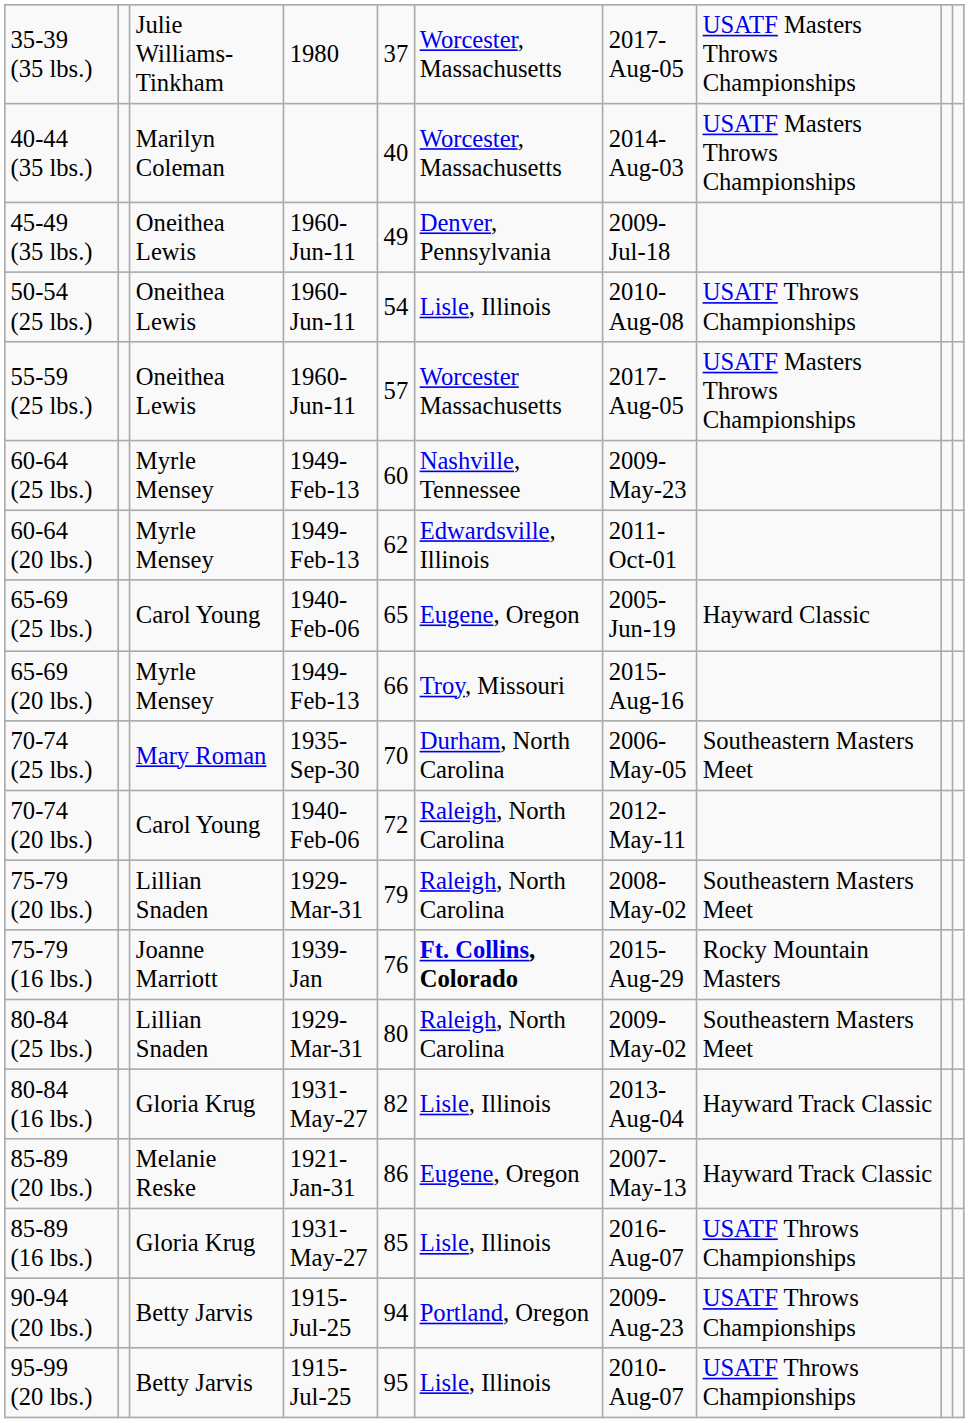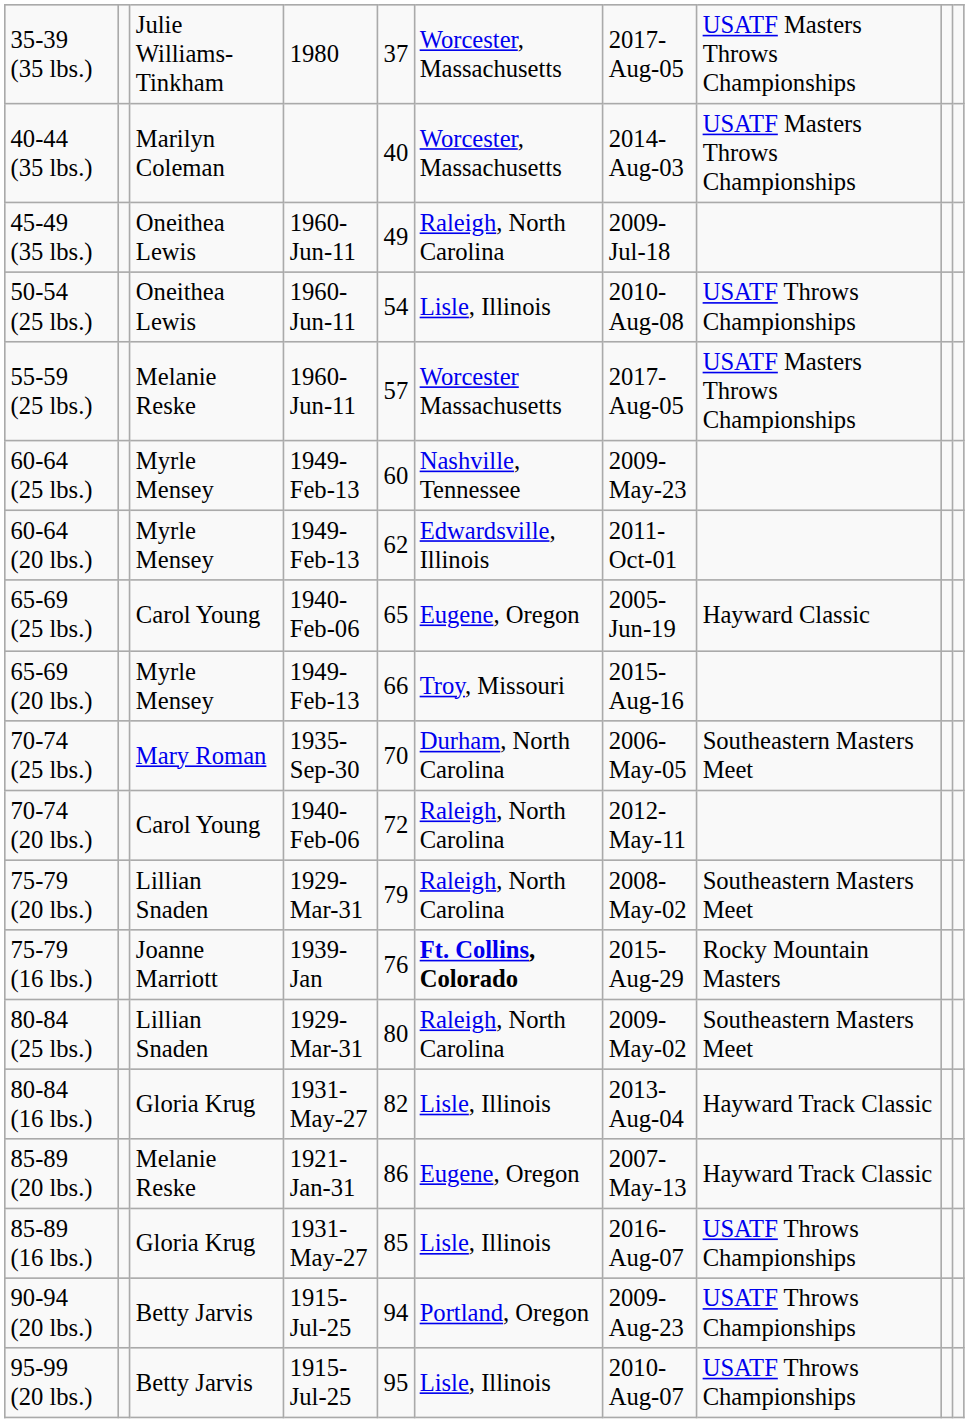 <table class="wikitable" style="font-size:95%; width: 95%">
 <tr>
 <td>35-39 (35 lbs.)</td>
 <td></td>
 <td>Julie Williams-Tinkham</td>
 <td>1980</td>
 <td>37</td>
 <td><a href='#'>Worcester</a>, Massachusetts</td>
 <td>2017-Aug-05</td>
 <td><a href='#'>USATF</a> Masters Throws Championships</td>
 <td></td>
 <td></td>
 </tr>
 <tr>
 <td>40-44 (35 lbs.)</td>
 <td></td>
 <td>Marilyn Coleman</td>
 <td></td>
 <td>40</td>
 <td><a href='#'>Worcester</a>, Massachusetts</td>
 <td>2014-Aug-03</td>
 <td><a href='#'>USATF</a> Masters Throws Championships</td>
 <td></td>
 <td></td>
 </tr>
 <tr>
 <td>45-49 (35 lbs.)</td>
 <td></td>
 <td>Oneithea Lewis</td>
 <td>1960-Jun-11</td>
 <td>49</td>
-<td><a href='#'>Denver</a>, Pennsylvania</td>
+<td><a href='#'>Raleigh</a>, North Carolina</td>
 <td>2009-Jul-18</td>
 <td></td>
 <td></td>
 <td></td>
 </tr>
 <tr>
 <td>50-54 (25 lbs.)</td>
 <td></td>
 <td>Oneithea Lewis</td>
 <td>1960-Jun-11</td>
 <td>54</td>
 <td><a href='#'>Lisle</a>, Illinois</td>
 <td>2010-Aug-08</td>
 <td><a href='#'>USATF</a> Throws Championships</td>
 <td></td>
 <td></td>
 </tr>
 <tr>
 <td>55-59 (25 lbs.)</td>
 <td></td>
-<td>Oneithea Lewis</td>
+<td>Melanie Reske</td>
 <td>1960-Jun-11</td>
 <td>57</td>
 <td><a href='#'>Worcester</a> Massachusetts</td>
 <td>2017-Aug-05</td>
 <td><a href='#'>USATF</a> Masters Throws Championships</td>
 <td></td>
 <td></td>
 </tr>
 <tr>
 <td>60-64 (25 lbs.)</td>
 <td></td>
 <td>Myrle Mensey</td>
 <td>1949-Feb-13</td>
 <td>60</td>
 <td><a href='#'>Nashville</a>, Tennessee</td>
 <td>2009-May-23</td>
 <td></td>
 <td></td>
 <td></td>
 </tr>
 <tr>
 <td>60-64 (20 lbs.)</td>
 <td></td>
 <td>Myrle Mensey</td>
 <td>1949-Feb-13</td>
 <td>62</td>
 <td><a href='#'>Edwardsville</a>, Illinois</td>
 <td>2011-Oct-01</td>
 <td></td>
 <td></td>
 <td></td>
 </tr>
 <tr>
 <td>65-69 (25 lbs.)</td>
 <td></td>
 <td>Carol Young</td>
 <td>1940-Feb-06</td>
 <td>65</td>
 <td><a href='#'>Eugene</a>, Oregon</td>
 <td>2005-Jun-19</td>
 <td>Hayward Classic</td>
 <td></td>
 <td></td>
 </tr>
 <tr>
 <td>65-69 (20 lbs.)</td>
 <td></td>
 <td>Myrle Mensey</td>
 <td>1949-Feb-13</td>
 <td>66</td>
 <td><a href='#'>Troy</a>, Missouri</td>
 <td>2015-Aug-16</td>
 <td></td>
 <td></td>
 <td></td>
 </tr>
 <tr>
 <td>70-74 (25 lbs.)</td>
 <td></td>
 <td><a href='#'>Mary Roman</a></td>
 <td>1935-Sep-30</td>
 <td>70</td>
 <td><a href='#'>Durham</a>, North Carolina</td>
 <td>2006-May-05</td>
 <td>Southeastern Masters Meet</td>
 <td></td>
 <td></td>
 </tr>
 <tr>
 <td>70-74 (20 lbs.)</td>
 <td></td>
 <td>Carol Young</td>
 <td>1940-Feb-06</td>
 <td>72</td>
 <td><a href='#'>Raleigh</a>, North Carolina</td>
 <td>2012-May-11</td>
 <td></td>
 <td></td>
 <td></td>
 </tr>
 <tr>
 <td>75-79 (20 lbs.)</td>
 <td></td>
 <td>Lillian Snaden</td>
 <td>1929-Mar-31</td>
 <td>79</td>
 <td><a href='#'>Raleigh</a>, North Carolina</td>
 <td>2008-May-02</td>
 <td>Southeastern Masters Meet</td>
 <td></td>
 <td></td>
 </tr>
 <tr>
 <td>75-79 (16 lbs.)</td>
 <td> </td>
 <td>Joanne Marriott</td>
 <td>1939-Jan</td>
 <td>76</td>
 <td><strong><a href='#'>Ft. Collins</a>, Colorado</strong></td>
 <td>2015-Aug-29</td>
 <td>Rocky Mountain Masters</td>
 <td></td>
 <td></td>
 </tr>
 <tr>
 <td>80-84 (25 lbs.)</td>
 <td></td>
 <td>Lillian Snaden</td>
 <td>1929-Mar-31</td>
 <td>80</td>
 <td><a href='#'>Raleigh</a>, North Carolina</td>
 <td>2009-May-02</td>
 <td>Southeastern Masters Meet</td>
 <td></td>
 <td></td>
 </tr>
 <tr>
 <td>80-84 (16 lbs.)</td>
 <td></td>
 <td>Gloria Krug</td>
 <td>1931-May-27</td>
 <td>82</td>
 <td><a href='#'>Lisle</a>, Illinois</td>
 <td>2013-Aug-04</td>
 <td>Hayward Track Classic</td>
 <td></td>
 <td></td>
 </tr>
 <tr>
 <td>85-89 (20 lbs.)</td>
 <td></td>
 <td>Melanie Reske</td>
 <td>1921-Jan-31</td>
 <td>86</td>
 <td><a href='#'>Eugene</a>, Oregon</td>
 <td>2007-May-13</td>
 <td>Hayward Track Classic</td>
 <td></td>
 <td></td>
 </tr>
 <tr>
 <td>85-89 (16 lbs.)</td>
 <td></td>
 <td>Gloria Krug</td>
 <td>1931-May-27</td>
 <td>85</td>
 <td><a href='#'>Lisle</a>, Illinois</td>
 <td>2016-Aug-07</td>
 <td><a href='#'>USATF</a> Throws Championships</td>
 <td></td>
 <td></td>
 </tr>
 <tr>
 <td>90-94 (20 lbs.)</td>
 <td></td>
 <td>Betty Jarvis</td>
 <td>1915-Jul-25</td>
 <td>94</td>
 <td><a href='#'>Portland</a>, Oregon</td>
 <td>2009-Aug-23</td>
 <td><a href='#'>USATF</a> Throws Championships</td>
 <td></td>
 <td></td>
 </tr>
 <tr>
 <td>95-99 (20 lbs.)</td>
 <td></td>
 <td>Betty Jarvis</td>
 <td>1915-Jul-25</td>
 <td>95</td>
 <td><a href='#'>Lisle</a>, Illinois</td>
 <td>2010-Aug-07</td>
 <td><a href='#'>USATF</a> Throws Championships</td>
 <td></td>
 <td></td>
 </tr>
 </table>
